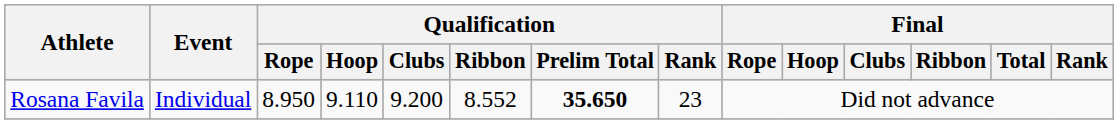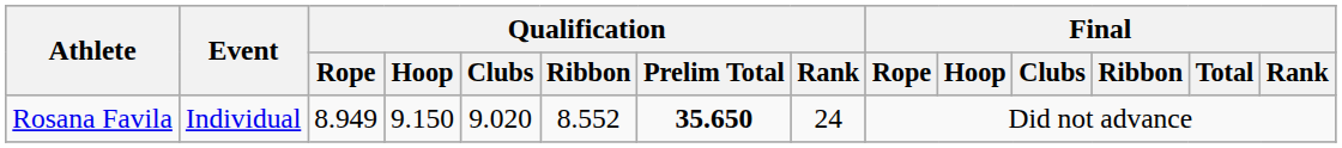 <table class=wikitable style="font-size:90%">
 <tr>
 <th rowspan="2">Athlete</th>
 <th rowspan="2">Event</th>
 <th colspan=6>Qualification</th>
 <th colspan=6>Final</th>
 </tr>
 <tr style="font-size:95%">
 <th>Rope</th>
 <th>Hoop</th>
 <th>Clubs</th>
 <th>Ribbon</th>
 <th>Prelim Total</th>
 <th>Rank</th>
 <th>Rope</th>
 <th>Hoop</th>
 <th>Clubs</th>
 <th>Ribbon</th>
 <th>Total</th>
 <th>Rank</th>
 </tr>
 <tr align=center>
 <td align=left><a href='#'>Rosana Favila</a></td>
 <td align=left rowspan=2><a href='#'>Individual</a></td>
-<td>8.950</td>
-<td>9.110</td>
-<td>9.200</td>
+<td>8.949</td>
+<td>9.150</td>
+<td>9.020</td>
 <td>8.552</td>
 <td><strong>35.650</strong></td>
-<td>23</td>
+<td>24</td>
 <td align=center colspan=6>Did not advance</td>
 </tr>
 </table>
